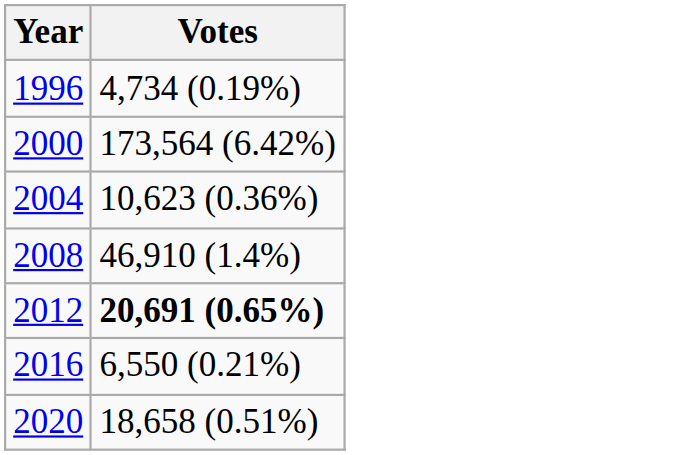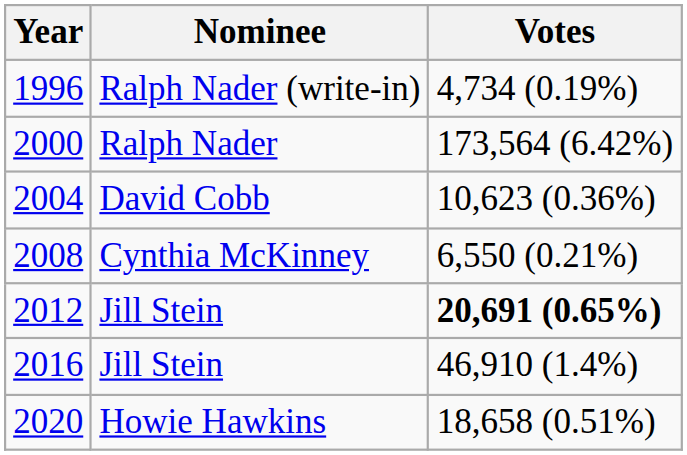 <table class="wikitable">
 <tr>
 <th>Year</th>
+<th>Nominee</th>
 <th>Votes</th>
 </tr>
 <tr>
 <td><a href='#'>1996</a></td>
+<td><a href='#'>Ralph Nader</a> (write-in)</td>
 <td>4,734 (0.19%)</td>
 </tr>
 <tr>
 <td><a href='#'>2000</a></td>
+<td><a href='#'>Ralph Nader</a></td>
 <td>173,564 (6.42%)</td>
 </tr>
 <tr>
 <td><a href='#'>2004</a></td>
+<td><a href='#'>David Cobb</a></td>
 <td>10,623 (0.36%)</td>
 </tr>
 <tr>
 <td><a href='#'>2008</a></td>
-<td>46,910 (1.4%)</td>
+<td><a href='#'>Cynthia McKinney</a></td>
+<td>6,550 (0.21%)</td>
 </tr>
 <tr>
 <td><a href='#'>2012</a></td>
+<td><a href='#'>Jill Stein</a></td>
 <td><strong>20,691 (0.65%)</strong></td>
 </tr>
 <tr>
 <td><a href='#'>2016</a></td>
-<td>6,550 (0.21%)</td>
+<td><a href='#'>Jill Stein</a></td>
+<td>46,910 (1.4%)</td>
 </tr>
 <tr>
 <td><a href='#'>2020</a></td>
+<td><a href='#'>Howie Hawkins</a></td>
 <td>18,658 (0.51%)</td>
 </tr>
 </table>
